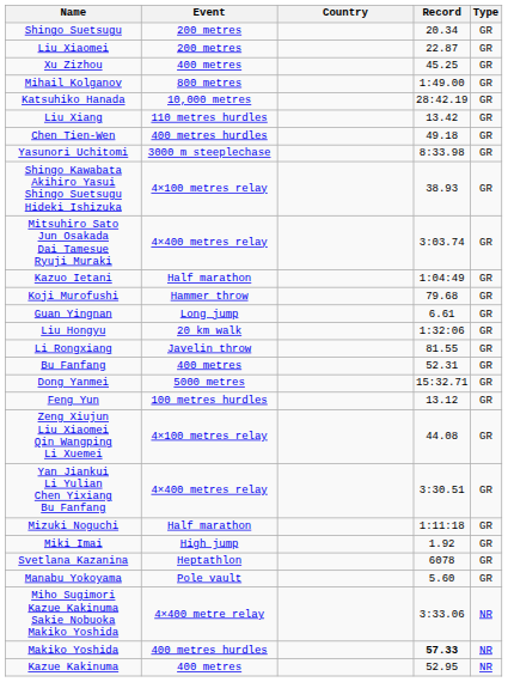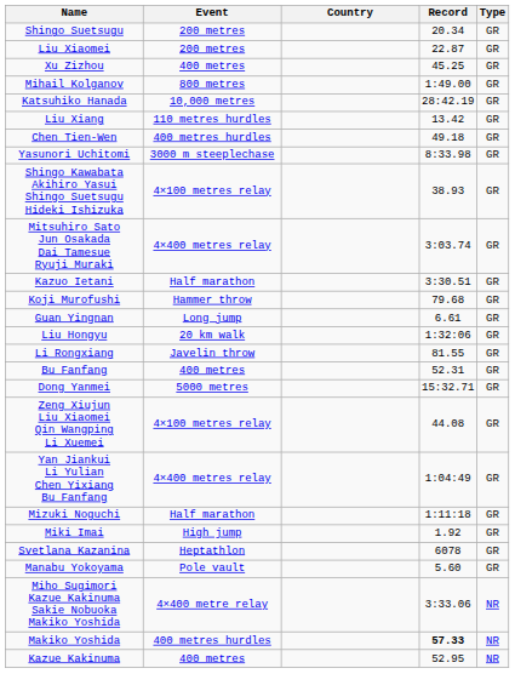 <table class="wikitable sortable" style="text-align: center; font-size:95%">
 <tr>
 <th width="150">Name</th>
 <th width="150">Event</th>
 <th width="150">Country</th>
 <th width="25">Record</th>
 <th width="25">Type</th>
 </tr>
 <tr>
 <td><a href='#'>Shingo Suetsugu</a></td>
 <td><a href='#'>200 metres</a></td>
 <td></td>
 <td>20.34</td>
 <td>GR</td>
 </tr>
 <tr>
 <td><a href='#'>Liu Xiaomei</a></td>
 <td><a href='#'>200 metres</a></td>
 <td></td>
 <td>22.87</td>
 <td>GR</td>
 </tr>
 <tr>
 <td><a href='#'>Xu Zizhou</a></td>
 <td><a href='#'>400 metres</a></td>
 <td></td>
 <td>45.25</td>
 <td>GR</td>
 </tr>
 <tr>
 <td><a href='#'>Mihail Kolganov</a></td>
 <td><a href='#'>800 metres</a></td>
 <td></td>
 <td>1:49.00</td>
 <td>GR</td>
 </tr>
 <tr>
 <td><a href='#'>Katsuhiko Hanada</a></td>
 <td><a href='#'>10,000 metres</a></td>
 <td></td>
 <td>28:42.19</td>
 <td>GR</td>
 </tr>
 <tr>
 <td><a href='#'>Liu Xiang</a></td>
 <td><a href='#'>110 metres hurdles</a></td>
 <td></td>
 <td>13.42</td>
 <td>GR</td>
 </tr>
 <tr>
 <td><a href='#'>Chen Tien-Wen</a></td>
 <td><a href='#'>400 metres hurdles</a></td>
 <td></td>
 <td>49.18</td>
 <td>GR</td>
 </tr>
 <tr>
 <td><a href='#'>Yasunori Uchitomi</a></td>
 <td><a href='#'>3000 m steeplechase</a></td>
 <td></td>
 <td>8:33.98</td>
 <td>GR</td>
 </tr>
 <tr>
 <td><a href='#'>Shingo Kawabata</a><br><a href='#'>Akihiro Yasui</a><br><a href='#'>Shingo Suetsugu</a><br><a href='#'>Hideki Ishizuka</a></td>
 <td><a href='#'>4×100 metres relay</a></td>
 <td></td>
 <td>38.93</td>
 <td>GR</td>
 </tr>
 <tr>
 <td><a href='#'>Mitsuhiro Sato</a><br><a href='#'>Jun Osakada</a><br><a href='#'>Dai Tamesue</a><br><a href='#'>Ryuji Muraki</a></td>
 <td><a href='#'>4×400 metres relay</a></td>
 <td></td>
 <td>3:03.74</td>
 <td>GR</td>
 </tr>
 <tr>
 <td><a href='#'>Kazuo Ietani</a></td>
 <td><a href='#'>Half marathon</a></td>
 <td></td>
-<td>1:04:49</td>
+<td>3:30.51</td>
 <td>GR</td>
 </tr>
 <tr>
 <td><a href='#'>Koji Murofushi</a></td>
 <td><a href='#'>Hammer throw</a></td>
 <td></td>
 <td>79.68</td>
 <td>GR</td>
 </tr>
 <tr>
 <td><a href='#'>Guan Yingnan</a></td>
 <td><a href='#'>Long jump</a></td>
 <td></td>
 <td>6.61</td>
 <td>GR</td>
 </tr>
 <tr>
 <td><a href='#'>Liu Hongyu</a></td>
 <td><a href='#'>20 km walk</a></td>
 <td></td>
 <td>1:32:06</td>
 <td>GR</td>
 </tr>
 <tr>
 <td><a href='#'>Li Rongxiang</a></td>
 <td><a href='#'>Javelin throw</a></td>
 <td></td>
 <td>81.55</td>
 <td>GR</td>
 </tr>
 <tr>
 <td><a href='#'>Bu Fanfang</a></td>
 <td><a href='#'>400 metres</a></td>
 <td></td>
 <td>52.31</td>
 <td>GR</td>
 </tr>
 <tr>
 <td><a href='#'>Dong Yanmei</a></td>
 <td><a href='#'>5000 metres</a></td>
 <td></td>
 <td>15:32.71</td>
 <td>GR</td>
 </tr>
 <tr>
-<td><a href='#'>Feng Yun</a></td>
-<td><a href='#'>100 metres hurdles</a></td>
-<td></td>
-<td>13.12</td>
-<td>GR</td>
-</tr>
-<tr>
 <td><a href='#'>Zeng Xiujun</a><br><a href='#'>Liu Xiaomei</a><br><a href='#'>Qin Wangping</a><br><a href='#'>Li Xuemei</a></td>
 <td><a href='#'>4×100 metres relay</a></td>
 <td></td>
 <td>44.08</td>
 <td>GR</td>
 </tr>
 <tr>
 <td><a href='#'>Yan Jiankui</a><br><a href='#'>Li Yulian</a><br><a href='#'>Chen Yixiang</a><br><a href='#'>Bu Fanfang</a></td>
 <td><a href='#'>4×400 metres relay</a></td>
 <td></td>
-<td>3:30.51</td>
+<td>1:04:49</td>
 <td>GR</td>
 </tr>
 <tr>
 <td><a href='#'>Mizuki Noguchi</a></td>
 <td><a href='#'>Half marathon</a></td>
 <td></td>
 <td>1:11:18</td>
 <td>GR</td>
 </tr>
 <tr>
 <td><a href='#'>Miki Imai</a></td>
 <td><a href='#'>High jump</a></td>
 <td></td>
 <td>1.92</td>
 <td>GR</td>
 </tr>
 <tr>
 <td><a href='#'>Svetlana Kazanina</a></td>
 <td><a href='#'>Heptathlon</a></td>
 <td></td>
 <td>6078</td>
 <td>GR</td>
 </tr>
 <tr>
 <td><a href='#'>Manabu Yokoyama</a></td>
 <td><a href='#'>Pole vault</a></td>
 <td></td>
 <td>5.60</td>
 <td>GR</td>
 </tr>
 <tr>
 <td><a href='#'>Miho Sugimori</a><br><a href='#'>Kazue Kakinuma</a><br><a href='#'>Sakie Nobuoka</a><br><a href='#'>Makiko Yoshida</a></td>
 <td><a href='#'>4×400 metre relay</a></td>
 <td></td>
 <td>3:33.06</td>
 <td><a href='#'>NR</a></td>
 </tr>
 <tr>
 <td><a href='#'>Makiko Yoshida</a></td>
 <td><a href='#'>400 metres hurdles</a></td>
 <td></td>
 <td><strong>57.33</strong></td>
 <td><a href='#'>NR</a></td>
 </tr>
 <tr>
 <td><a href='#'>Kazue Kakinuma</a></td>
 <td><a href='#'>400 metres</a></td>
 <td></td>
 <td>52.95</td>
 <td><a href='#'>NR</a></td>
 </tr>
 </table>
